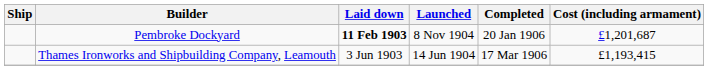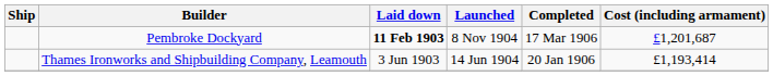 <table class="wikitable plainrowheaders">
 <tr>
 <th scope="col">Ship</th>
 <th scope="col" align = center>Builder</th>
 <th scope="col"><a href='#'>Laid down</a></th>
 <th scope="col"><a href='#'>Launched</a></th>
 <th scope="col">Completed</th>
 <th scope="col">Cost (including armament)</th>
 </tr>
 <tr>
 <td scope="row"></td>
 <td align = center><a href='#'>Pembroke Dockyard</a></td>
 <td align=center><strong>11 Feb 1903</strong></td>
 <td align=center>8 Nov 1904</td>
-<td align=center>20 Jan 1906</td>
+<td align=center>17 Mar 1906</td>
 <td align=center><a href='#'>£</a>1,201,687</td>
 </tr>
 <tr valign=top>
 <td scope="row"></td>
 <td align = center><a href='#'>Thames Ironworks and Shipbuilding Company</a>, <a href='#'>Leamouth</a></td>
 <td align=center>3 Jun 1903</td>
 <td align=center>14 Jun 1904</td>
-<td align=center>17 Mar 1906</td>
-<td align=center>£1,193,415</td>
+<td align=center>20 Jan 1906</td>
+<td align=center>£1,193,414</td>
 </tr>
 <tr>
 </tr>
 </table>
